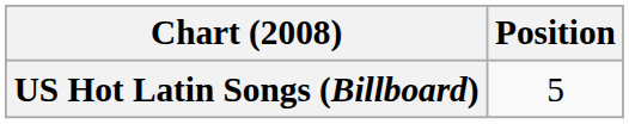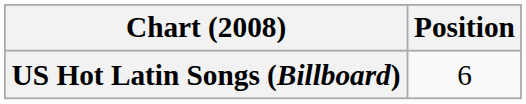 <table class="wikitable plainrowheaders" style="text-align:center">
 <tr>
 <th scope="col">Chart (2008)</th>
 <th scope="col">Position</th>
 </tr>
 <tr>
 <th scope="row">US Hot Latin Songs (<em>Billboard</em>)</th>
-<td>5</td>
+<td>6</td>
 </tr>
 </table>
